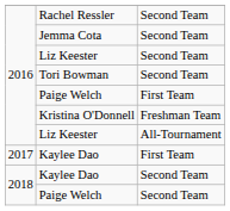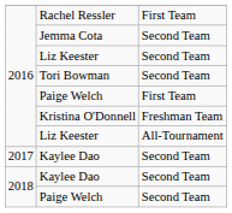 <table class="wikitable">
 <tr style="text-align:center;">
 </tr>
 <tr>
 <td rowspan="7">2016</td>
 <td>Rachel Ressler</td>
-<td>Second Team</td>
+<td>First Team</td>
 </tr>
 <tr>
 <td>Jemma Cota</td>
 <td>Second Team</td>
 </tr>
 <tr>
 <td>Liz Keester</td>
 <td>Second Team</td>
 </tr>
 <tr>
 <td>Tori Bowman</td>
 <td>Second Team</td>
 </tr>
 <tr>
 <td>Paige Welch</td>
 <td>First Team</td>
 </tr>
 <tr>
 <td>Kristina O'Donnell</td>
 <td>Freshman Team</td>
 </tr>
 <tr>
 <td>Liz Keester</td>
 <td>All-Tournament</td>
 </tr>
 <tr>
 <td>2017</td>
 <td>Kaylee Dao</td>
-<td>First Team</td>
+<td>Second Team</td>
 </tr>
 <tr>
 <td rowspan="2">2018</td>
 <td>Kaylee Dao</td>
 <td>Second Team</td>
 </tr>
 <tr>
 <td>Paige Welch</td>
 <td>Second Team</td>
 </tr>
 </table>
